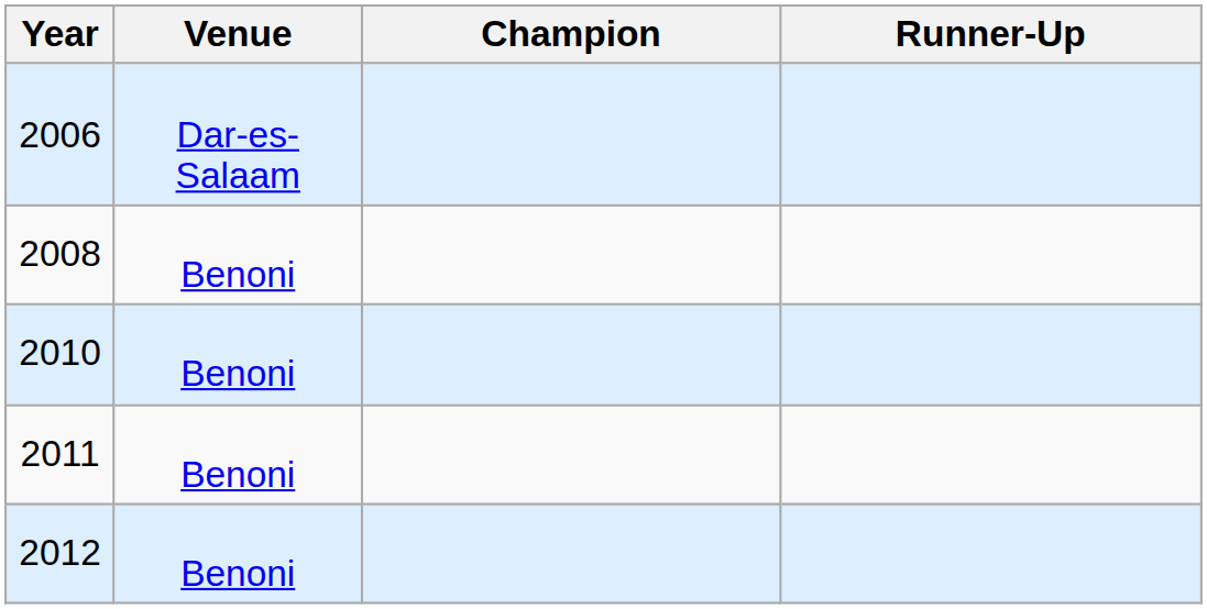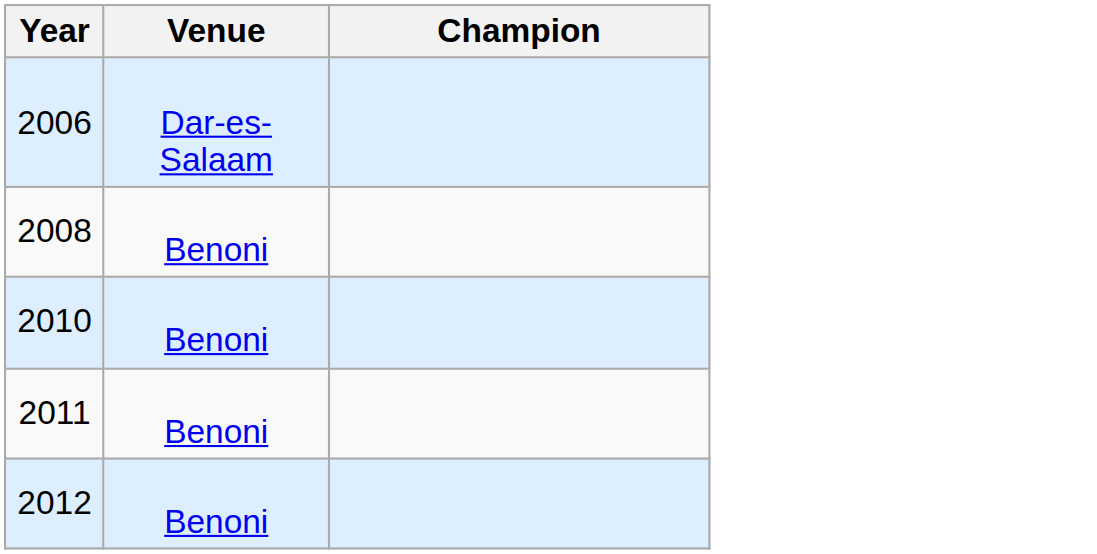 <table class="wikitable">
 <tr>
 <th width=40>Year</th>
 <th width=100>Venue</th>
 <th width=175>Champion</th>
-<th width=175>Runner-Up</th>
 </tr>
 <tr align="center" style="background:#ddeeff">
 <td>2006</td>
 <td>     <br> <a href='#'>Dar-es-Salaam</a></td>
-<td></td>
 <td></td>
 </tr>
 <tr align="center">
 <td>2008</td>
 <td> <br> <a href='#'>Benoni</a></td>
 <td></td>
-<td></td>
 </tr>
 <tr align="center" style="background:#ddeeff">
 <td>2010</td>
 <td> <br> <a href='#'>Benoni</a></td>
-<td></td>
 <td></td>
 </tr>
 <tr align="center">
 <td>2011</td>
 <td> <br> <a href='#'>Benoni</a></td>
 <td></td>
-<td></td>
 </tr>
 <tr align="center" style="background:#ddeeff">
 <td>2012</td>
 <td> <br> <a href='#'>Benoni</a></td>
 <td></td>
-<td></td>
 </tr>
 </table>
